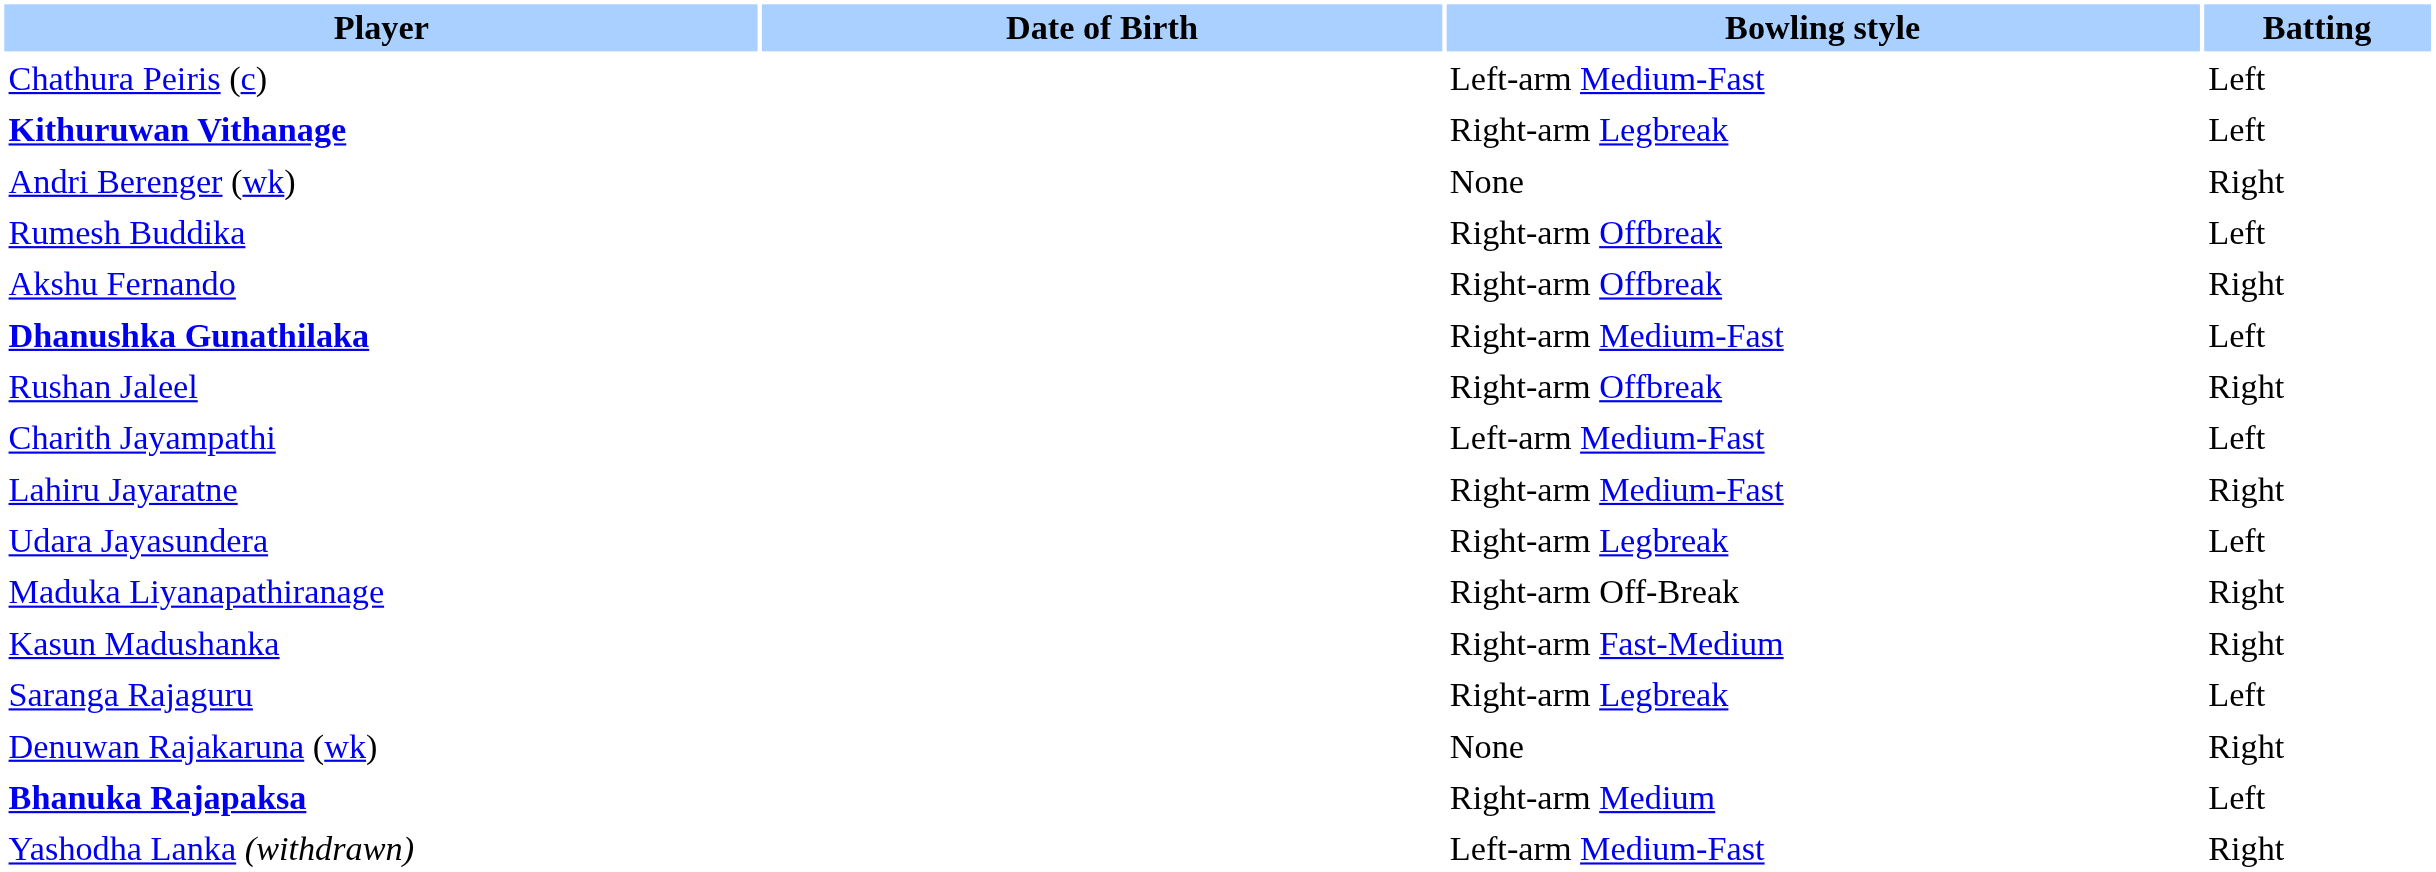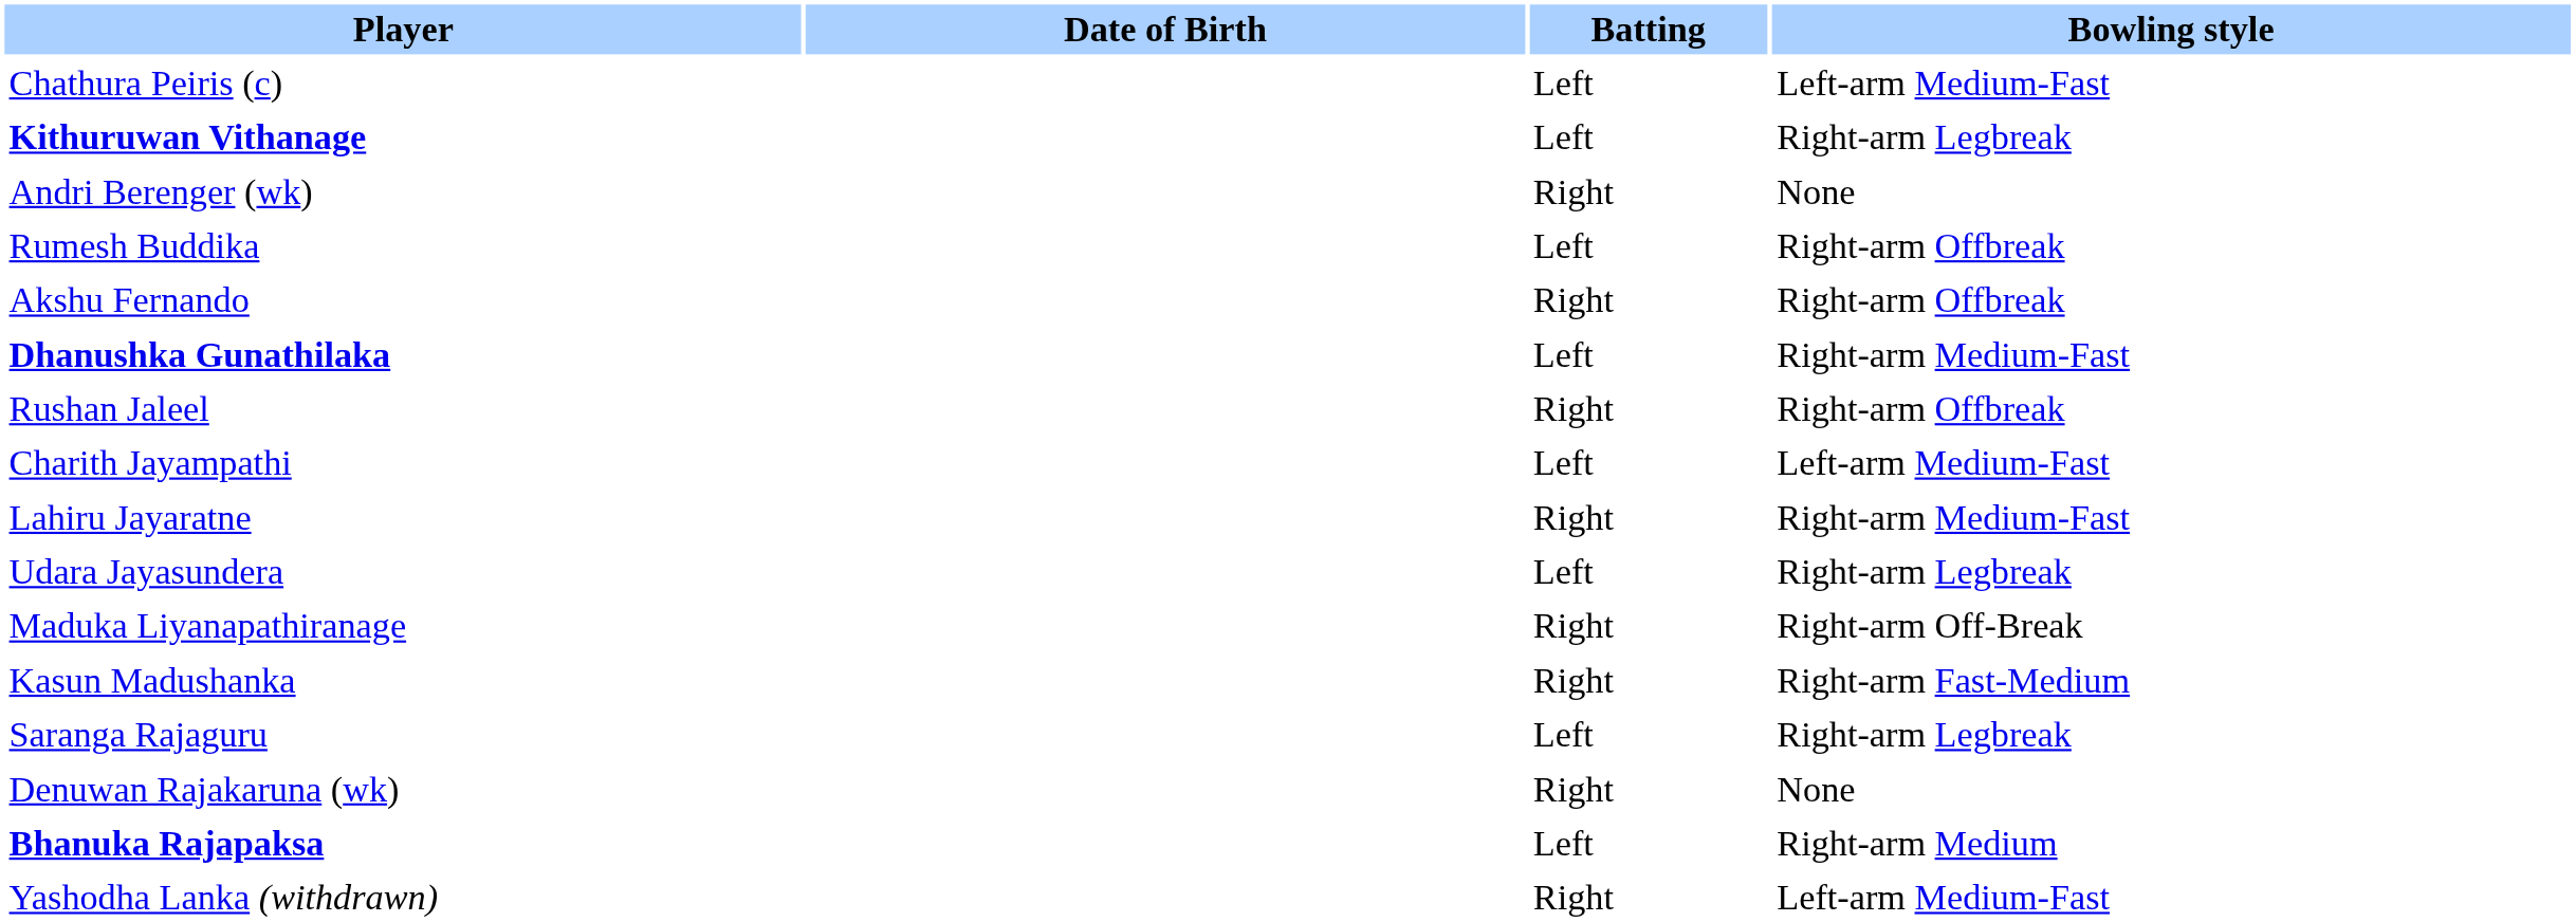 <table border="0" cellspacing="2" cellpadding="2" width="90%">
 <tr bgcolor=AAD0FF>
 <th width=20%>Player</th>
 <th width=18%>Date of Birth</th>
+<th width=6%>Batting</th>
 <th width=20%>Bowling style</th>
-<th width=6%>Batting</th>
 </tr>
 <tr>
 <td><a href='#'>Chathura Peiris</a> (<a href='#'>c</a>)</td>
 <td></td>
+<td>Left</td>
 <td>Left-arm <a href='#'>Medium-Fast</a></td>
-<td>Left</td>
 </tr>
 <tr>
 <td><strong><a href='#'>Kithuruwan Vithanage</a></strong></td>
 <td></td>
+<td>Left</td>
 <td>Right-arm <a href='#'>Legbreak</a></td>
-<td>Left</td>
 </tr>
 <tr>
 <td><a href='#'>Andri Berenger</a> (<a href='#'>wk</a>)</td>
 <td></td>
+<td>Right</td>
 <td>None</td>
-<td>Right</td>
 </tr>
 <tr>
 <td><a href='#'>Rumesh Buddika</a></td>
 <td></td>
+<td>Left</td>
 <td>Right-arm <a href='#'>Offbreak</a></td>
-<td>Left</td>
 </tr>
 <tr>
 <td><a href='#'>Akshu Fernando</a></td>
 <td></td>
+<td>Right</td>
 <td>Right-arm <a href='#'>Offbreak</a></td>
-<td>Right</td>
 </tr>
 <tr>
 <td><strong><a href='#'>Dhanushka Gunathilaka</a></strong></td>
 <td></td>
+<td>Left</td>
 <td>Right-arm <a href='#'>Medium-Fast</a></td>
-<td>Left</td>
 </tr>
 <tr>
 <td><a href='#'>Rushan Jaleel</a></td>
 <td></td>
+<td>Right</td>
 <td>Right-arm <a href='#'>Offbreak</a></td>
-<td>Right</td>
 </tr>
 <tr>
 <td><a href='#'>Charith Jayampathi</a></td>
 <td></td>
+<td>Left</td>
 <td>Left-arm <a href='#'>Medium-Fast</a></td>
-<td>Left</td>
 </tr>
 <tr>
 <td><a href='#'>Lahiru Jayaratne</a></td>
 <td></td>
+<td>Right</td>
 <td>Right-arm <a href='#'>Medium-Fast</a></td>
-<td>Right</td>
 </tr>
 <tr>
 <td><a href='#'>Udara Jayasundera</a></td>
 <td></td>
+<td>Left</td>
 <td>Right-arm <a href='#'>Legbreak</a></td>
-<td>Left</td>
 </tr>
 <tr>
 <td><a href='#'>Maduka Liyanapathiranage</a></td>
 <td></td>
+<td>Right</td>
 <td>Right-arm Off-Break</td>
-<td>Right</td>
 </tr>
 <tr>
 <td><a href='#'>Kasun Madushanka</a></td>
 <td></td>
+<td>Right</td>
 <td>Right-arm <a href='#'>Fast-Medium</a></td>
-<td>Right</td>
 </tr>
 <tr>
 <td><a href='#'>Saranga Rajaguru</a></td>
 <td></td>
+<td>Left</td>
 <td>Right-arm <a href='#'>Legbreak</a></td>
-<td>Left</td>
 </tr>
 <tr>
 <td><a href='#'>Denuwan Rajakaruna</a> (<a href='#'>wk</a>)</td>
 <td></td>
+<td>Right</td>
 <td>None</td>
-<td>Right</td>
 </tr>
 <tr>
 <td><strong><a href='#'>Bhanuka Rajapaksa</a></strong></td>
 <td></td>
+<td>Left</td>
 <td>Right-arm <a href='#'>Medium</a></td>
-<td>Left</td>
 </tr>
 <tr>
 <td><a href='#'>Yashodha Lanka</a> <em>(withdrawn)</em></td>
 <td></td>
+<td>Right</td>
 <td>Left-arm <a href='#'>Medium-Fast</a></td>
-<td>Right</td>
 </tr>
 </table>
